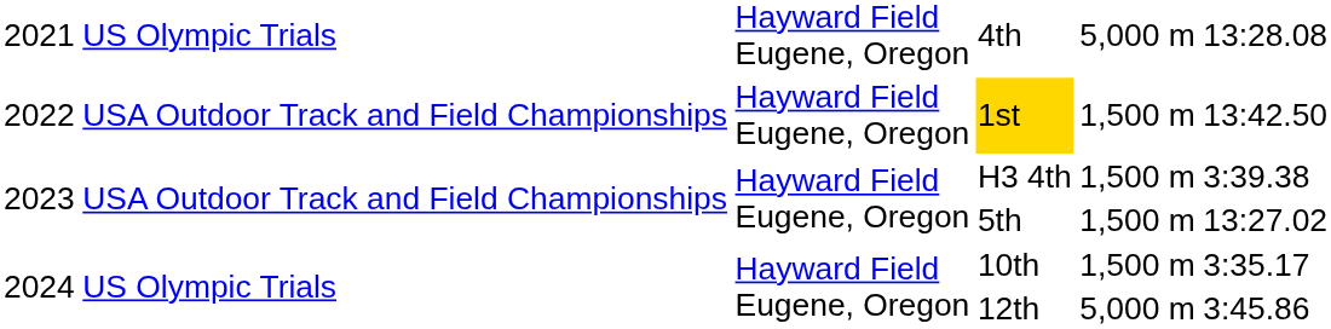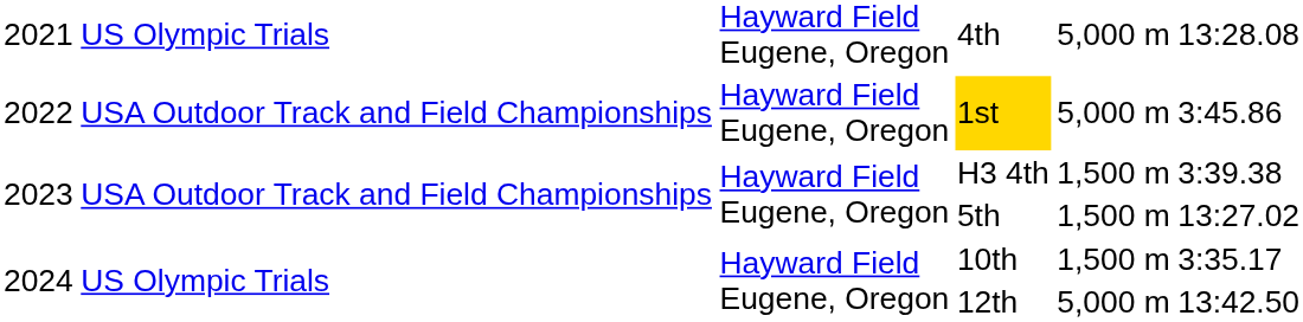 <table>
 <tr>
 <td>2021</td>
 <td><a href='#'>US Olympic Trials</a></td>
 <td><a href='#'>Hayward Field</a><br>Eugene, Oregon</td>
 <td>4th</td>
 <td>5,000 m</td>
 <td>13:28.08</td>
 </tr>
 <tr>
 <td>2022</td>
 <td><a href='#'>USA Outdoor Track and Field Championships</a></td>
 <td><a href='#'>Hayward Field</a><br>Eugene, Oregon</td>
 <td bgcolor=gold>1st</td>
-<td>1,500 m</td>
-<td>13:42.50</td>
+<td>5,000 m</td>
+<td>3:45.86</td>
 </tr>
 <tr>
 <td rowspan="2">2023</td>
 <td rowspan="2"><a href='#'>USA Outdoor Track and Field Championships</a></td>
 <td rowspan=2><a href='#'>Hayward Field</a><br>Eugene, Oregon</td>
 <td>H3 4th</td>
 <td>1,500 m</td>
 <td>3:39.38</td>
 </tr>
 <tr>
 <td>5th</td>
 <td>1,500 m</td>
 <td>13:27.02</td>
 </tr>
 <tr>
 <td rowspan="2">2024</td>
 <td rowspan="2"><a href='#'>US Olympic Trials</a></td>
 <td rowspan="2"><a href='#'>Hayward Field</a><br>Eugene, Oregon</td>
 <td>10th</td>
 <td>1,500 m</td>
 <td>3:35.17</td>
 </tr>
 <tr>
 <td>12th</td>
 <td>5,000 m</td>
-<td>3:45.86</td>
+<td>13:42.50</td>
 </tr>
 </table>
